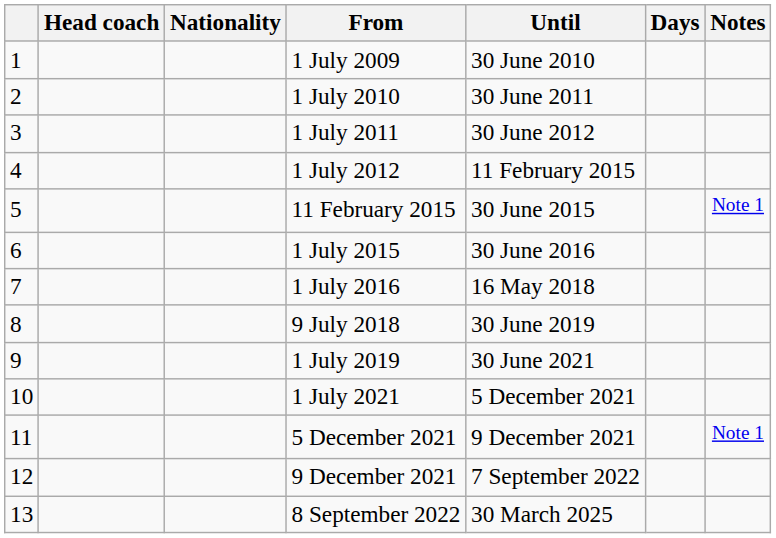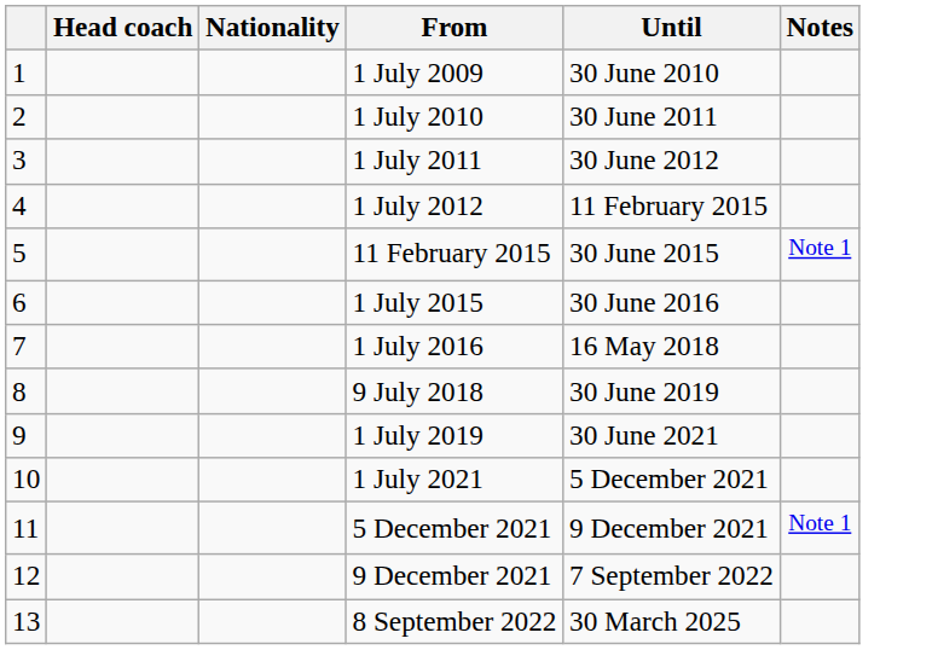 <table class="wikitable sortable" style="text-align: center;">
 <tr>
 <th></th>
 <th>Head coach</th>
 <th>Nationality</th>
 <th>From</th>
 <th>Until</th>
-<th>Days</th>
 <th class="unsortable">Notes</th>
 </tr>
 <tr>
 <td align=left>1</td>
 <td align=left></td>
 <td align=left></td>
 <td align=left>1 July 2009</td>
 <td align=left>30 June 2010</td>
-<td align=left></td>
 <td></td>
 </tr>
 <tr>
 <td align=left>2</td>
 <td align=left></td>
 <td align=left></td>
 <td align=left>1 July 2010</td>
 <td align=left>30 June 2011</td>
-<td align=left></td>
 <td></td>
 </tr>
 <tr>
 <td align=left>3</td>
 <td align=left></td>
 <td align=left></td>
 <td align=left>1 July 2011</td>
 <td align=left>30 June 2012</td>
-<td align=left></td>
 <td></td>
 </tr>
 <tr>
 <td align=left>4</td>
 <td align=left></td>
 <td align=left></td>
 <td align=left>1 July 2012</td>
 <td align=left>11 February 2015</td>
-<td align=left></td>
 <td></td>
 </tr>
 <tr>
 <td align=left>5</td>
 <td align=left></td>
 <td align=left></td>
 <td align=left>11 February 2015</td>
 <td align=left>30 June 2015</td>
-<td align=left></td>
 <td><sup><a href='#'>Note 1</a></sup></td>
 </tr>
 <tr>
 <td align=left>6</td>
 <td align=left></td>
 <td align=left></td>
 <td align=left>1 July 2015</td>
 <td align=left>30 June 2016</td>
-<td align=left></td>
 <td></td>
 </tr>
 <tr>
 <td align=left>7</td>
 <td align=left></td>
 <td align=left></td>
 <td align=left>1 July 2016</td>
 <td align=left>16 May 2018</td>
-<td align=left></td>
 <td></td>
 </tr>
 <tr>
 <td align=left>8</td>
 <td align=left></td>
 <td align=left></td>
 <td align=left>9 July 2018</td>
 <td align=left>30 June 2019</td>
-<td align=left></td>
 <td></td>
 </tr>
 <tr>
 <td align=left>9</td>
 <td align=left></td>
 <td align=left></td>
 <td align=left>1 July 2019</td>
 <td align=left>30 June 2021</td>
-<td align=left></td>
 <td></td>
 </tr>
 <tr>
 <td align=left>10</td>
 <td align=left></td>
 <td align=left></td>
 <td align=left>1 July 2021</td>
 <td align=left>5 December 2021</td>
-<td align=left></td>
 <td></td>
 </tr>
 <tr>
 <td align=left>11</td>
 <td align=left></td>
 <td align=left></td>
 <td align=left>5 December 2021</td>
 <td align=left>9 December 2021</td>
-<td align=left></td>
 <td><sup><a href='#'>Note 1</a></sup></td>
 </tr>
 <tr>
 <td align=left>12</td>
 <td align=left></td>
 <td align=left><br></td>
 <td align=left>9 December 2021</td>
 <td align=left>7 September 2022</td>
-<td align=left></td>
 <td></td>
 </tr>
 <tr>
 <td align=left>13</td>
 <td align=left></td>
 <td align=left></td>
 <td align=left>8 September 2022</td>
 <td align=left>30 March 2025</td>
-<td align=left></td>
 <td></td>
 </tr>
 </table>
